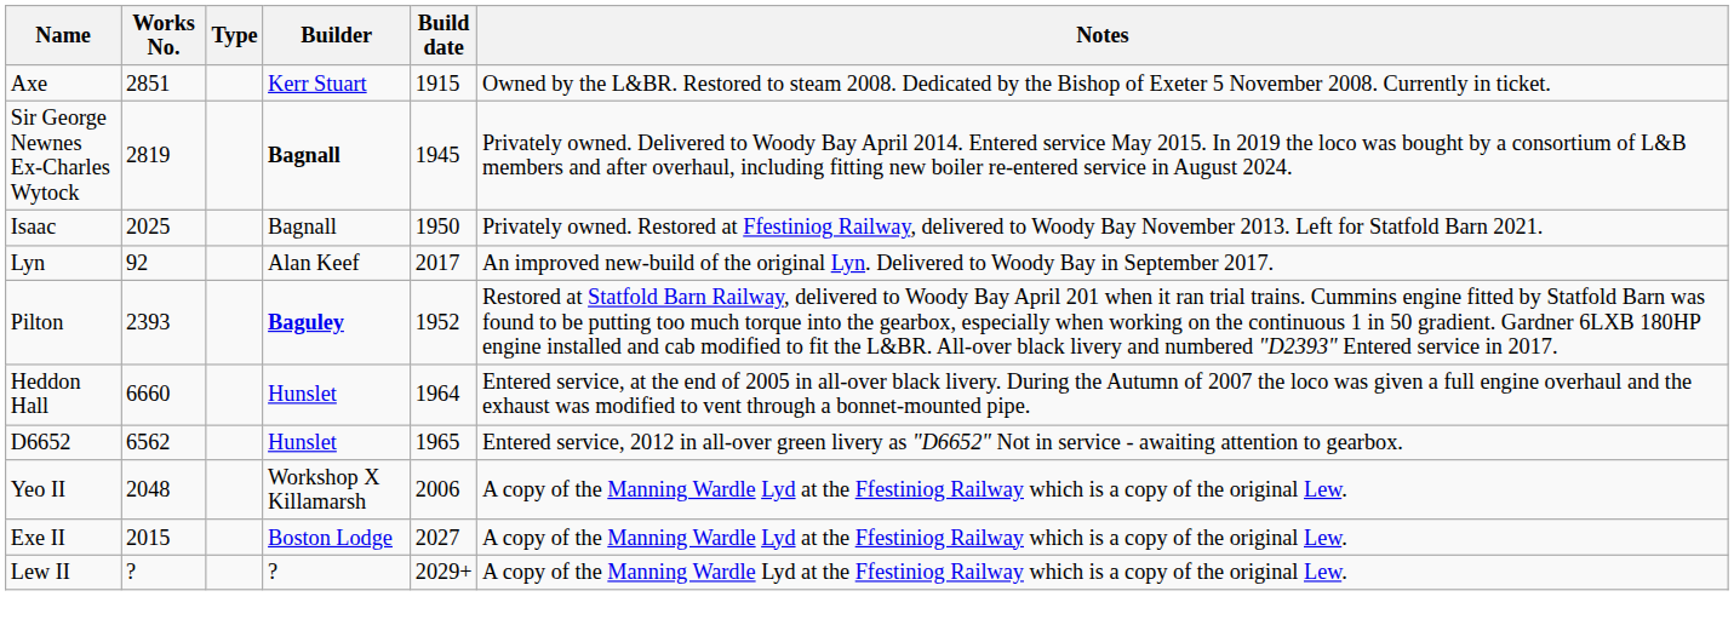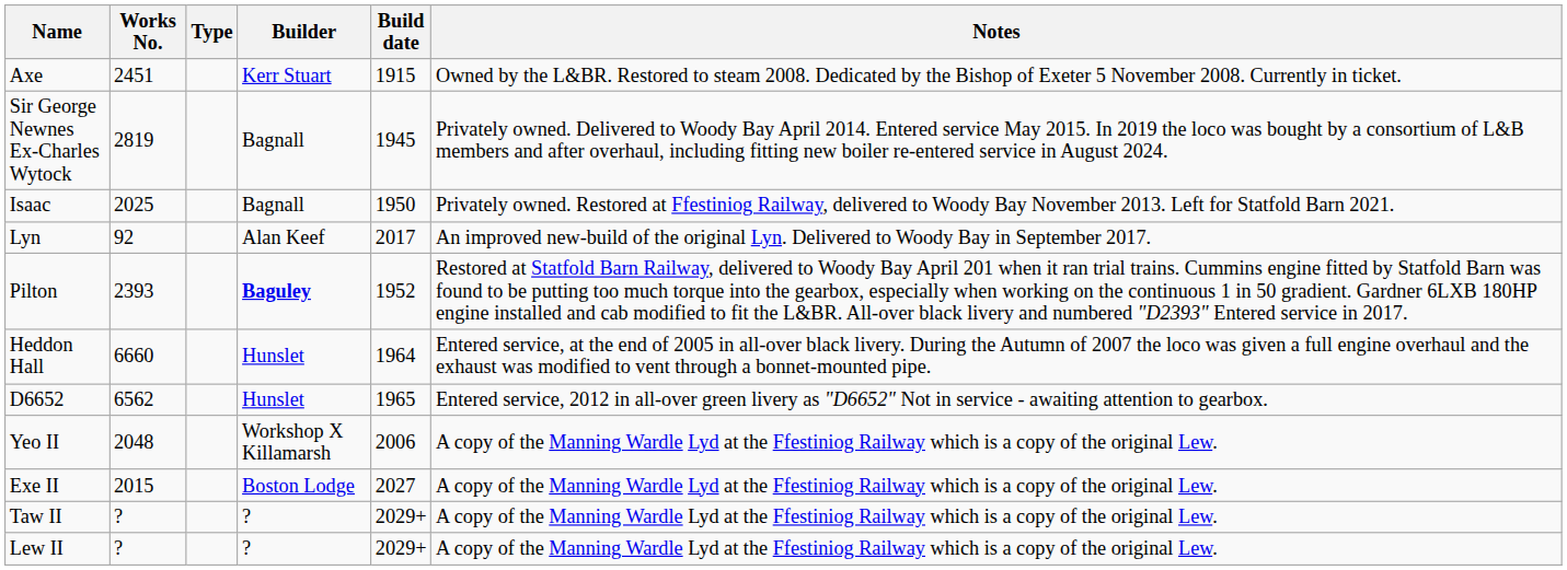 <table class="wikitable">
 <tr>
 <th>Name</th>
 <th>Works No.</th>
 <th>Type</th>
 <th>Builder</th>
 <th>Build<br>date</th>
 <th>Notes</th>
 </tr>
 <tr>
 <td>Axe</td>
-<td>2851</td>
+<td>2451</td>
 <td></td>
 <td><a href='#'>Kerr Stuart</a></td>
 <td>1915</td>
 <td>Owned by the L&BR. Restored to steam 2008. Dedicated by the Bishop of Exeter 5 November 2008. Currently in ticket.</td>
 </tr>
 <tr>
 <td>Sir George Newnes<br>Ex-Charles Wytock</td>
 <td>2819</td>
 <td></td>
-<td><strong>Bagnall</strong></td>
+<td>Bagnall</td>
 <td>1945</td>
 <td>Privately owned. Delivered to Woody Bay April 2014. Entered service May 2015. In 2019 the loco was bought by a consortium of L&B members and after overhaul, including fitting new boiler re-entered service in August 2024.</td>
 </tr>
 <tr>
 <td>Isaac</td>
 <td>2025</td>
 <td></td>
 <td>Bagnall</td>
 <td>1950</td>
 <td>Privately owned. Restored at <a href='#'>Ffestiniog Railway</a>, delivered to Woody Bay November 2013. Left for Statfold Barn 2021.</td>
 </tr>
 <tr>
 <td>Lyn</td>
 <td>92</td>
 <td></td>
 <td>Alan Keef</td>
 <td>2017</td>
 <td>An improved new-build of the original <a href='#'>Lyn</a>. Delivered to Woody Bay in September 2017.</td>
 </tr>
 <tr>
 <td>Pilton</td>
 <td>2393</td>
 <td></td>
 <td><strong><a href='#'>Baguley</a></strong></td>
 <td>1952</td>
 <td>Restored at <a href='#'>Statfold Barn Railway</a>, delivered to Woody Bay April 201 when it ran trial trains. Cummins engine fitted by Statfold Barn was found to be putting too much torque into the gearbox, especially when working on the continuous 1 in 50 gradient. Gardner 6LXB 180HP engine installed and cab modified to fit the L&BR. All-over black livery and numbered <em>"D2393"</em>  Entered service in 2017.</td>
 </tr>
 <tr>
 <td>Heddon Hall</td>
 <td>6660</td>
 <td></td>
 <td><a href='#'>Hunslet</a></td>
 <td>1964</td>
 <td>Entered service, at the end of 2005 in all-over black livery. During the Autumn of 2007 the loco was given a full engine overhaul and the exhaust was modified to vent through a bonnet-mounted pipe.</td>
 </tr>
 <tr>
 <td>D6652</td>
 <td>6562</td>
 <td></td>
 <td><a href='#'>Hunslet</a></td>
 <td>1965</td>
 <td>Entered service, 2012 in all-over green livery as <em>"D6652"</em> Not in service - awaiting attention to gearbox.</td>
 </tr>
 <tr>
 <td>Yeo II</td>
 <td>2048</td>
 <td></td>
 <td>Workshop X Killamarsh</td>
 <td>2006</td>
 <td>A copy of the <a href='#'>Manning Wardle</a> <a href='#'>Lyd</a> at the <a href='#'>Ffestiniog Railway</a> which is a copy of the original <a href='#'>Lew</a>.</td>
 </tr>
 <tr>
 <td>Exe II</td>
 <td>2015</td>
 <td></td>
 <td><a href='#'>Boston Lodge</a></td>
 <td>2027</td>
 <td>A copy of the <a href='#'>Manning Wardle</a> <a href='#'>Lyd</a> at the <a href='#'>Ffestiniog Railway</a> which is a copy of the original <a href='#'>Lew</a>.</td>
 </tr>
 <tr>
+<td>Taw II</td>
+<td>?</td>
+<td></td>
+<td>?</td>
+<td>2029+</td>
+<td>A copy of the <a href='#'>Manning Wardle</a> Lyd at the <a href='#'>Ffestiniog Railway</a> which is a copy of the original <a href='#'>Lew</a>.</td>
+</tr>
+<tr>
 <td>Lew II</td>
 <td>?</td>
 <td></td>
 <td>?</td>
 <td>2029+</td>
 <td>A copy of the <a href='#'>Manning Wardle</a> Lyd at the <a href='#'>Ffestiniog Railway</a> which is a copy of the original <a href='#'>Lew</a>.</td>
 </tr>
 </table>
